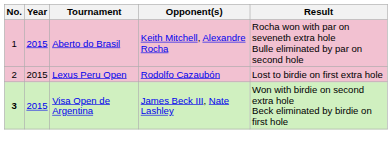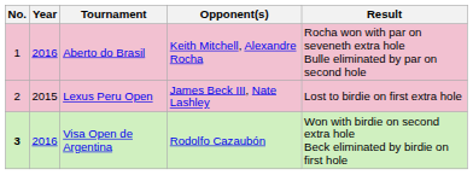 <table class="wikitable" style="font-size:95%;">
 <tr>
 <th>No.</th>
 <th>Year</th>
 <th>Tournament</th>
 <th>Opponent(s)</th>
 <th>Result</th>
 </tr>
 <tr style="background:#F2C1D1;">
 <td align=center>1</td>
-<td><a href='#'>2015</a></td>
+<td><a href='#'>2016</a></td>
 <td><a href='#'>Aberto do Brasil</a></td>
 <td> <a href='#'>Keith Mitchell</a>,  <a href='#'>Alexandre Rocha</a></td>
 <td>Rocha won with par on seveneth extra hole<br>Bulle eliminated by par on second hole</td>
 </tr>
 <tr style="background:#F2C1D1;">
 <td align=center>2</td>
 <td>2015</td>
 <td><a href='#'>Lexus Peru Open</a></td>
-<td> <a href='#'>Rodolfo Cazaubón</a></td>
+<td> <a href='#'>James Beck III</a>,  <a href='#'>Nate Lashley</a></td>
 <td>Lost to birdie on first extra hole</td>
 </tr>
 <tr style="background:#D0F0C0;">
 <td align=center><strong>3</strong></td>
-<td><a href='#'>2015</a></td>
+<td><a href='#'>2016</a></td>
 <td><a href='#'>Visa Open de Argentina</a></td>
-<td> <a href='#'>James Beck III</a>,  <a href='#'>Nate Lashley</a></td>
+<td> <a href='#'>Rodolfo Cazaubón</a></td>
 <td>Won with birdie on second extra hole<br>Beck eliminated by birdie on first hole</td>
 </tr>
 </table>
